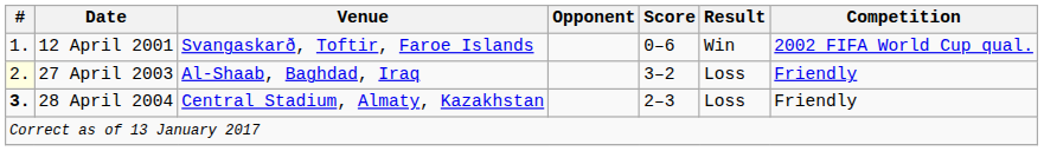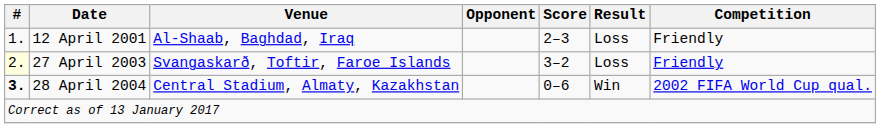 <table class="wikitable" style="font-size:95%;">
 <tr>
 <th>#</th>
 <th>Date</th>
 <th>Venue</th>
 <th>Opponent</th>
 <th>Score</th>
 <th>Result</th>
 <th>Competition</th>
 </tr>
 <tr>
 <td>1.</td>
 <td>12 April 2001</td>
-<td><a href='#'>Svangaskarð</a>, <a href='#'>Toftir</a>, <a href='#'>Faroe Islands</a></td>
+<td><a href='#'>Al-Shaab</a>, <a href='#'>Baghdad</a>, <a href='#'>Iraq</a></td>
 <td></td>
-<td>0–6</td>
-<td>Win</td>
-<td><a href='#'>2002 FIFA World Cup qual.</a></td>
+<td>2–3</td>
+<td>Loss</td>
+<td>Friendly</td>
 </tr>
 <tr>
 <td style="background: lightyellow;">2.</td>
 <td>27 April 2003</td>
-<td><a href='#'>Al-Shaab</a>, <a href='#'>Baghdad</a>, <a href='#'>Iraq</a></td>
+<td><a href='#'>Svangaskarð</a>, <a href='#'>Toftir</a>, <a href='#'>Faroe Islands</a></td>
 <td></td>
 <td>3–2</td>
 <td>Loss</td>
 <td><a href='#'>Friendly</a></td>
 </tr>
 <tr>
 <td><strong>3.</strong></td>
 <td>28 April 2004</td>
 <td><a href='#'>Central Stadium</a>, <a href='#'>Almaty</a>, <a href='#'>Kazakhstan</a></td>
 <td></td>
-<td>2–3</td>
-<td>Loss</td>
-<td>Friendly</td>
+<td>0–6</td>
+<td>Win</td>
+<td><a href='#'>2002 FIFA World Cup qual.</a></td>
 </tr>
 <tr>
 <td colspan="12"><small><em>Correct as of 13 January 2017</em></small></td>
 </tr>
 <tr>
 </tr>
 </table>
